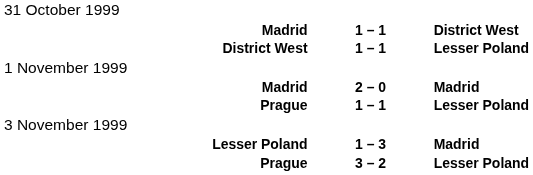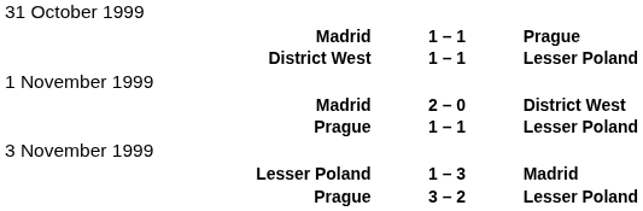 <table width=100% cellspacing=1>
 <tr>
 <th width=25%></th>
 <th width=10%></th>
 <th></th>
 </tr>
 <tr>
 <td>31 October 1999</td>
 </tr>
 <tr style=font-size:90%>
 <td align=right><strong>Madrid</strong></td>
 <td align=center><strong>1 – 1</strong></td>
-<td><strong>District West</strong></td>
+<td><strong>Prague</strong></td>
 </tr>
 <tr style=font-size:90%>
 <td align=right><strong>District West</strong></td>
 <td align=center><strong>1 – 1</strong></td>
 <td><strong>Lesser Poland</strong></td>
 </tr>
 <tr>
 <td>1 November 1999</td>
 </tr>
 <tr style=font-size:90%>
 <td align=right><strong>Madrid</strong></td>
 <td align=center><strong>2 – 0</strong></td>
-<td><strong>Madrid</strong></td>
+<td><strong>District West</strong></td>
 </tr>
 <tr style=font-size:90%>
 <td align=right><strong>Prague</strong></td>
 <td align=center><strong>1 – 1</strong></td>
 <td><strong>Lesser Poland</strong></td>
 </tr>
 <tr>
 <td>3 November 1999</td>
 </tr>
 <tr style=font-size:90%>
 <td align=right><strong>Lesser Poland</strong></td>
 <td align=center><strong>1 – 3</strong></td>
 <td><strong>Madrid</strong></td>
 </tr>
 <tr style=font-size:90%>
 <td align=right><strong>Prague</strong></td>
 <td align=center><strong>3 – 2</strong></td>
 <td><strong>Lesser Poland</strong></td>
 </tr>
 </table>
